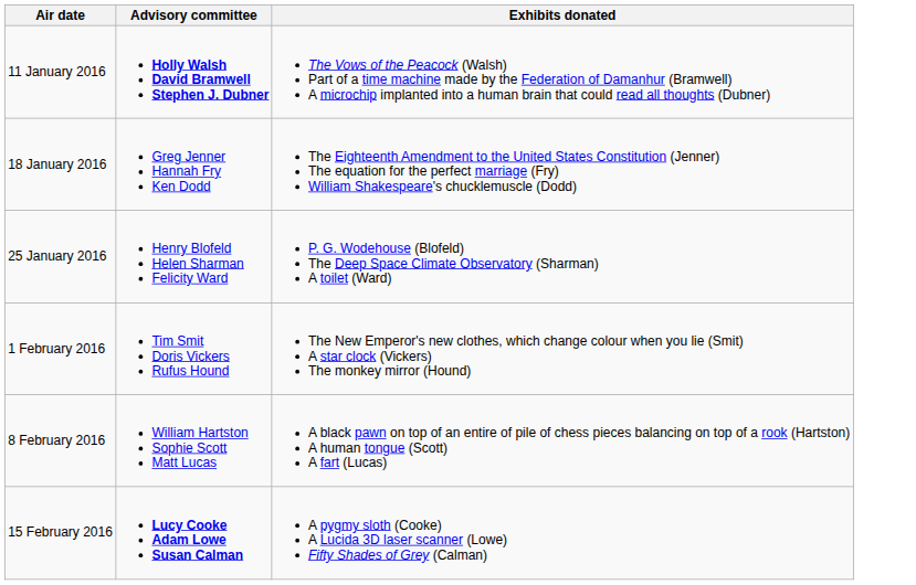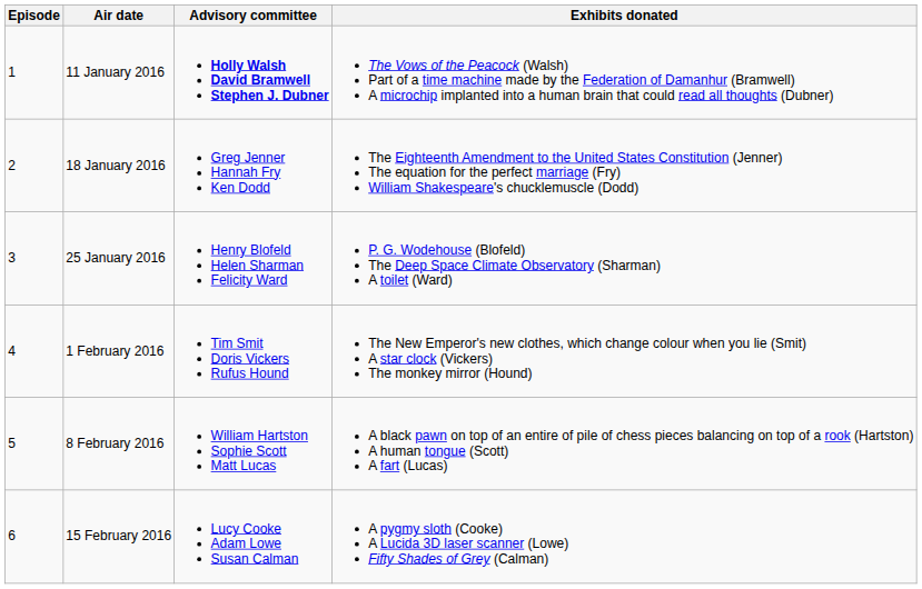 <table class="wikitable">
 <tr>
+<th>Episode</th>
 <th>Air date</th>
 <th>Advisory committee</th>
 <th>Exhibits donated</th>
 </tr>
 <tr>
+<td>1</td>
 <td>11 January 2016</td>
 <td><strong><br><ul><li><a href='#'>Holly Walsh</a></li><li><a href='#'>David Bramwell</a></li><li><a href='#'>Stephen J. Dubner</a></li></ul></strong></td>
 <td><br><ul><li><em><a href='#'>The Vows of the Peacock</a></em> (Walsh)</li><li>Part of a <a href='#'>time machine</a> made by the <a href='#'>Federation of Damanhur</a> (Bramwell)</li><li>A <a href='#'>microchip</a> implanted into a human brain that could <a href='#'>read all thoughts</a> (Dubner)</li></ul></td>
 </tr>
 <tr>
+<td>2</td>
 <td>18 January 2016</td>
 <td><br><ul><li><a href='#'>Greg Jenner</a></li><li><a href='#'>Hannah Fry</a></li><li><a href='#'>Ken Dodd</a></li></ul></td>
 <td><br><ul><li>The <a href='#'>Eighteenth Amendment to the United States Constitution</a> (Jenner)</li><li>The equation for the perfect <a href='#'>marriage</a> (Fry)</li><li><a href='#'>William Shakespeare</a>'s chucklemuscle (Dodd)</li></ul></td>
 </tr>
 <tr>
+<td>3</td>
 <td>25 January 2016</td>
 <td><br><ul><li><a href='#'>Henry Blofeld</a></li><li><a href='#'>Helen Sharman</a></li><li><a href='#'>Felicity Ward</a></li></ul></td>
 <td><br><ul><li><a href='#'>P. G. Wodehouse</a> (Blofeld)</li><li>The <a href='#'>Deep Space Climate Observatory</a> (Sharman)</li><li>A <a href='#'>toilet</a> (Ward)</li></ul></td>
 </tr>
 <tr>
+<td>4</td>
 <td>1 February 2016</td>
 <td><br><ul><li><a href='#'>Tim Smit</a></li><li><a href='#'>Doris Vickers</a></li><li><a href='#'>Rufus Hound</a></li></ul></td>
 <td><br><ul><li>The New Emperor's new clothes, which change colour when you lie (Smit)</li><li>A <a href='#'>star clock</a> (Vickers)</li><li>The monkey mirror (Hound)</li></ul></td>
 </tr>
 <tr>
+<td>5</td>
 <td>8 February 2016</td>
 <td><br><ul><li><a href='#'>William Hartston</a></li><li><a href='#'>Sophie Scott</a></li><li><a href='#'>Matt Lucas</a></li></ul></td>
 <td><br><ul><li>A black <a href='#'>pawn</a> on top of an entire of pile of chess pieces balancing on top of a <a href='#'>rook</a> (Hartston)</li><li>A human <a href='#'>tongue</a> (Scott)</li><li>A <a href='#'>fart</a> (Lucas)</li></ul></td>
 </tr>
 <tr>
+<td>6</td>
 <td>15 February 2016</td>
-<td><strong><br><ul><li><a href='#'>Lucy Cooke</a></li><li><a href='#'>Adam Lowe</a></li><li><a href='#'>Susan Calman</a></li></ul></strong></td>
+<td><br><ul><li><a href='#'>Lucy Cooke</a></li><li><a href='#'>Adam Lowe</a></li><li><a href='#'>Susan Calman</a></li></ul></td>
 <td><br><ul><li>A <a href='#'>pygmy sloth</a> (Cooke)</li><li>A <a href='#'>Lucida 3D laser scanner</a> (Lowe)</li><li><em><a href='#'>Fifty Shades of Grey</a></em> (Calman)</li></ul></td>
 </tr>
 </table>
